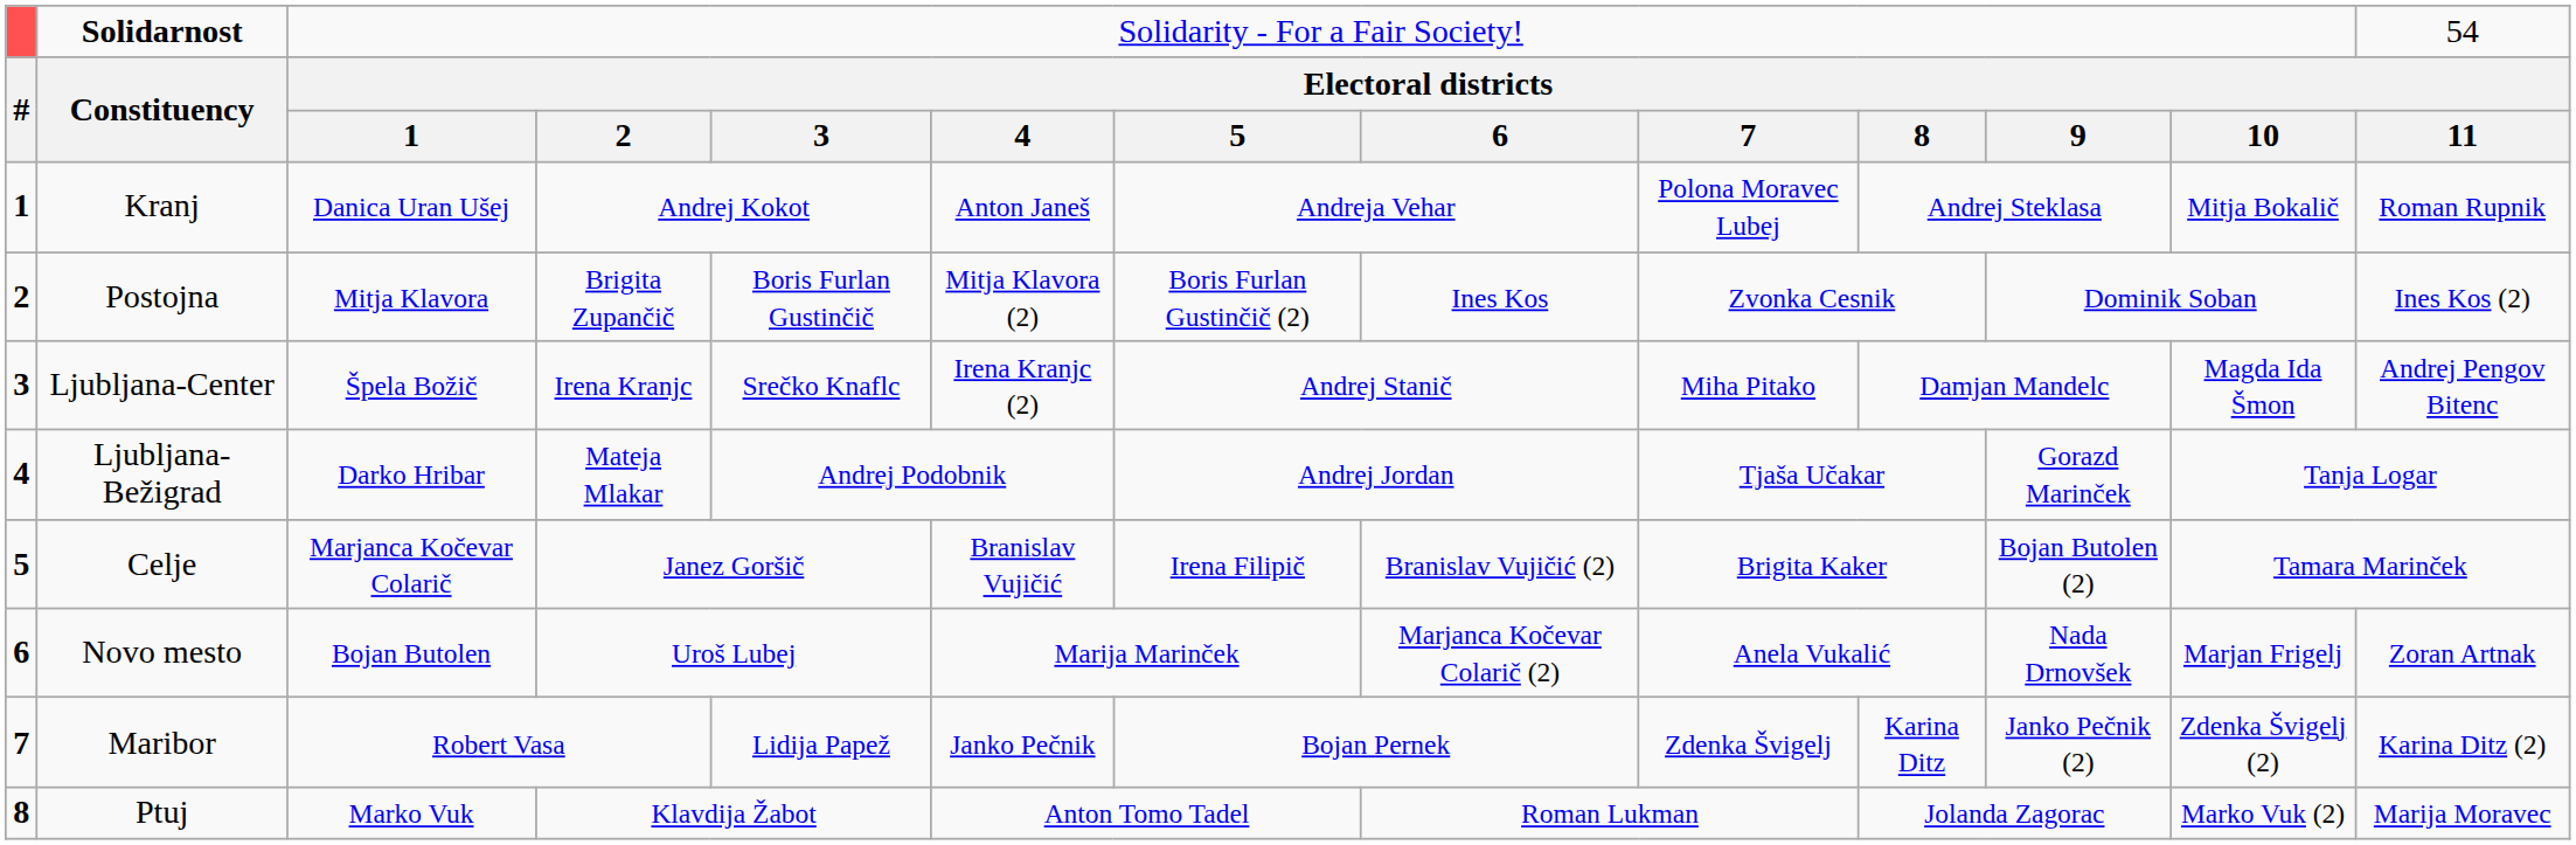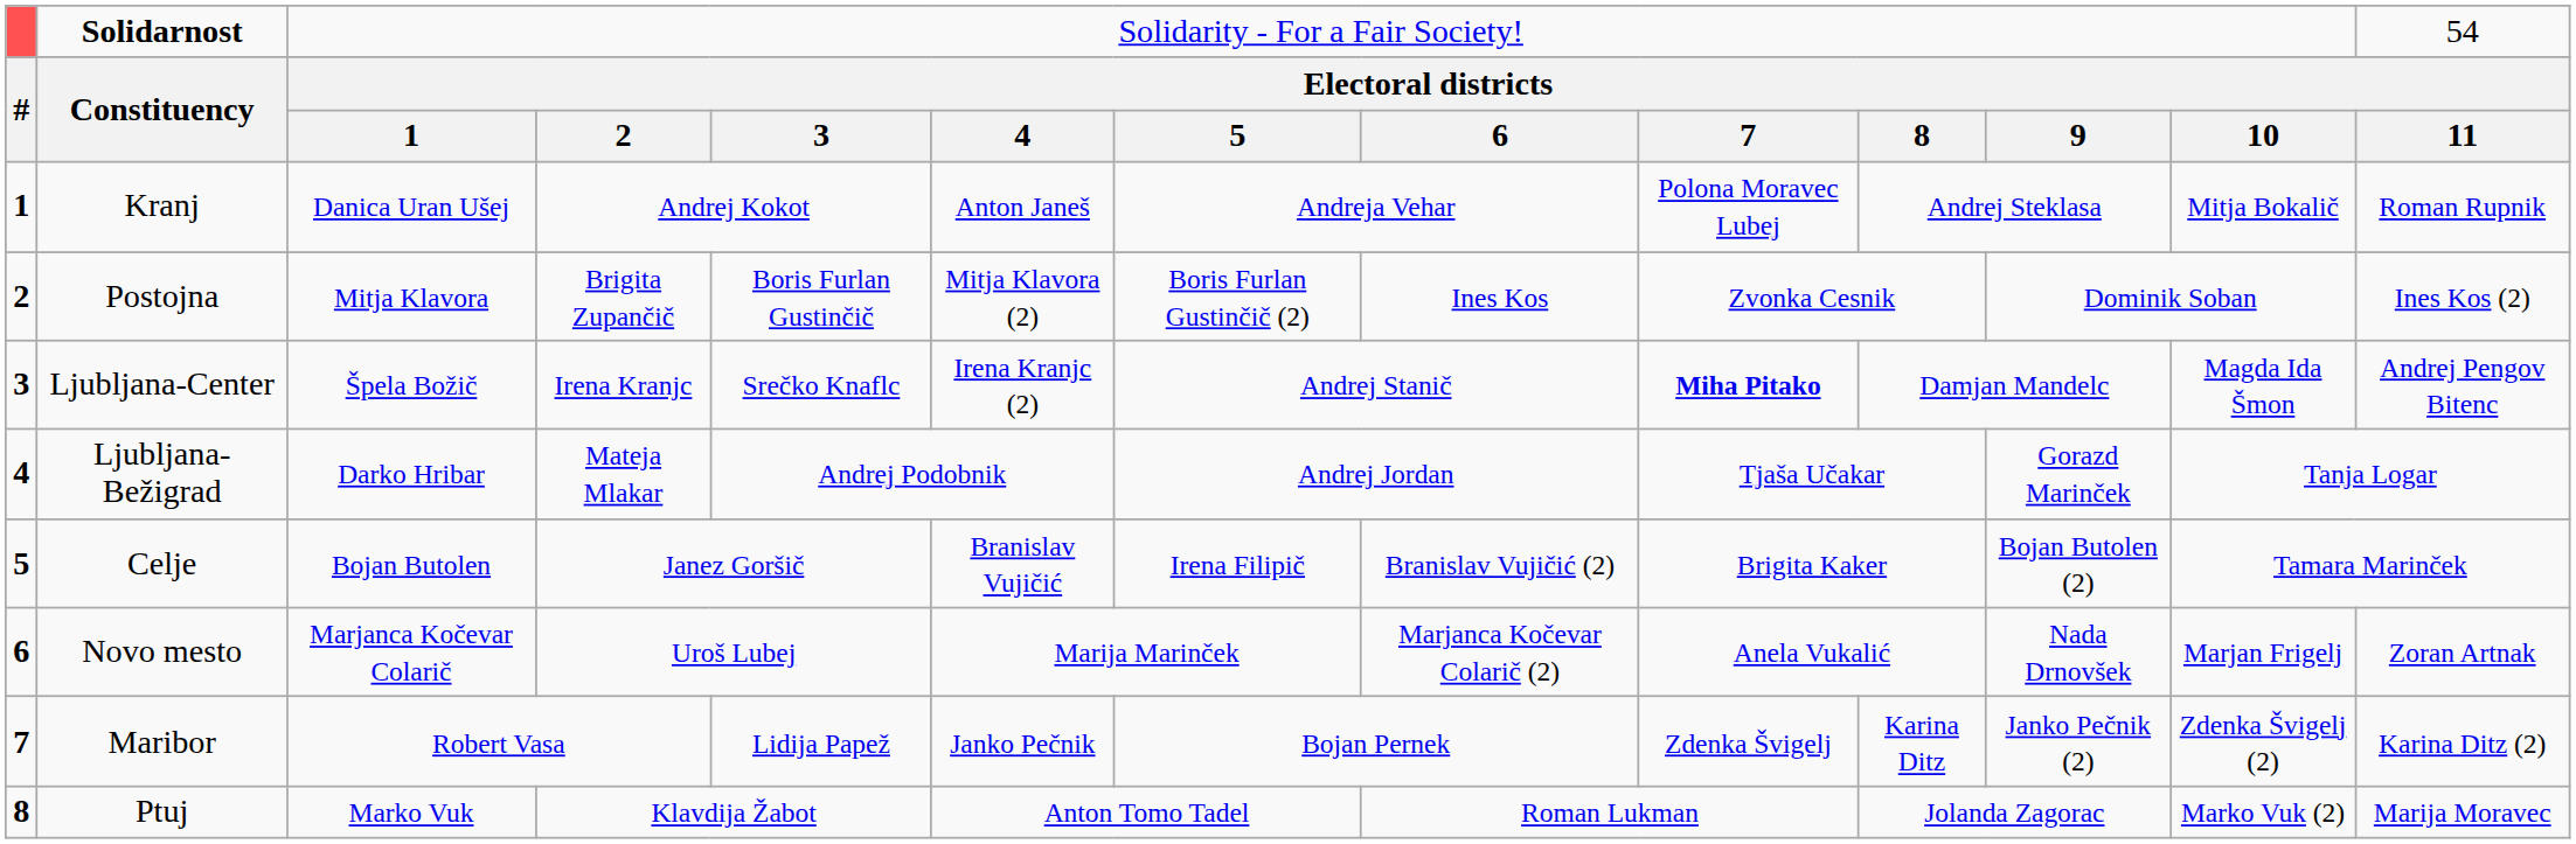 <table class="wikitable" style="text-align: center;">
 <tr>
 <td style="background:#ff5151"></td>
 <td><strong>Solidarnost</strong></td>
 <td colspan="10"><a href='#'>Solidarity - For a Fair Society!</a><br></td>
 <td>54<br></td>
 </tr>
 <tr>
 <th rowspan="2">#</th>
 <th rowspan="2">Constituency</th>
 <th colspan="11">Electoral districts</th>
 </tr>
 <tr>
 <th>1</th>
 <th>2</th>
 <th>3</th>
 <th>4</th>
 <th>5</th>
 <th>6</th>
 <th>7</th>
 <th>8</th>
 <th>9</th>
 <th>10</th>
 <th>11</th>
 </tr>
 <tr>
 <td style="text-align:center;"><strong>1</strong></td>
 <td>Kranj</td>
 <td><a href='#'><small>Danica Uran Ušej</small></a></td>
 <td colspan="2"><a href='#'><small>Andrej Kokot</small></a></td>
 <td><a href='#'><small>Anton Janeš</small></a></td>
 <td colspan="2"><a href='#'><small>Andreja Vehar</small></a></td>
 <td><a href='#'><small>Polona Moravec Lubej</small></a></td>
 <td colspan="2"><a href='#'><small>Andrej Steklasa</small></a></td>
 <td><a href='#'><small>Mitja Bokalič</small></a></td>
 <td><a href='#'><small>Roman Rupnik</small></a></td>
 </tr>
 <tr>
 <td style="text-align:center;"><strong>2</strong></td>
 <td>Postojna</td>
 <td><a href='#'><small>Mitja Klavora</small></a></td>
 <td><a href='#'><small>Brigita Zupančič</small></a></td>
 <td><a href='#'><small>Boris Furlan Gustinčič</small></a></td>
 <td><small><a href='#'>Mitja Klavora</a> (2)</small></td>
 <td><small><a href='#'>Boris Furlan Gustinčič</a> (2)</small></td>
 <td><a href='#'><small>Ines Kos</small></a></td>
 <td colspan="2"><a href='#'><small>Zvonka Cesnik</small></a></td>
 <td colspan="2"><a href='#'><small>Dominik Soban</small></a></td>
 <td><small><a href='#'>Ines Kos</a> (2)</small></td>
 </tr>
 <tr>
 <td style="text-align:center;"><strong>3</strong></td>
 <td>Ljubljana-Center</td>
 <td><a href='#'><small>Špela Božič</small></a></td>
 <td><a href='#'><small>Irena Kranjc</small></a></td>
 <td><a href='#'><small>Srečko Knaflc</small></a></td>
 <td><small><a href='#'>Irena Kranjc</a> (2)</small></td>
 <td colspan="2"><a href='#'><small>Andrej Stanič</small></a></td>
-<td><a href='#'><small>Miha Pitako</small></a></td>
+<td><strong><a href='#'><small>Miha Pitako</small></a></strong></td>
 <td colspan="2"><a href='#'><small>Damjan Mandelc</small></a></td>
 <td><a href='#'><small>Magda Ida Šmon</small></a></td>
 <td><a href='#'><small>Andrej Pengov Bitenc</small></a></td>
 </tr>
 <tr>
 <td style="text-align:center;"><strong>4</strong></td>
 <td>Ljubljana-Bežigrad</td>
 <td><a href='#'><small>Darko Hribar</small></a></td>
 <td><a href='#'><small>Mateja Mlakar</small></a></td>
 <td colspan="2"><a href='#'><small>Andrej Podobnik</small></a></td>
 <td colspan="2"><a href='#'><small>Andrej Jordan</small></a></td>
 <td colspan="2"><a href='#'><small>Tjaša Učakar</small></a></td>
 <td><a href='#'><small>Gorazd Marinček</small></a></td>
 <td colspan="2"><a href='#'><small>Tanja Logar</small></a></td>
 </tr>
 <tr>
 <td style="text-align:center;"><strong>5</strong></td>
 <td>Celje</td>
-<td><a href='#'><small>Marjanca Kočevar Colarič</small></a></td>
+<td><a href='#'><small>Bojan Butolen</small></a></td>
 <td colspan="2"><a href='#'><small>Janez Goršič</small></a></td>
 <td><a href='#'><small>Branislav Vujičić</small></a></td>
 <td><a href='#'><small>Irena Filipič</small></a></td>
 <td><small><a href='#'>Branislav Vujičić</a> (2)</small></td>
 <td colspan="2"><a href='#'><small>Brigita Kaker</small></a></td>
 <td><small><a href='#'>Bojan Butolen</a> (2)</small></td>
 <td colspan="2"><a href='#'><small>Tamara Marinček</small></a></td>
 </tr>
 <tr>
 <td style="text-align:center;"><strong>6</strong></td>
 <td>Novo mesto</td>
-<td><a href='#'><small>Bojan Butolen</small></a></td>
+<td><a href='#'><small>Marjanca Kočevar Colarič</small></a></td>
 <td colspan="2"><a href='#'><small>Uroš Lubej</small></a></td>
 <td colspan="2"><a href='#'><small>Marija Marinček</small></a></td>
 <td><small><a href='#'>Marjanca Kočevar Colarič</a> (2)</small></td>
 <td colspan="2"><a href='#'><small>Anela Vukalić</small></a></td>
 <td><a href='#'><small>Nada Drnovšek</small></a></td>
 <td><a href='#'><small>Marjan Frigelj</small></a></td>
 <td><a href='#'><small>Zoran Artnak</small></a></td>
 </tr>
 <tr>
 <td style="text-align:center;"><strong>7</strong></td>
 <td>Maribor</td>
 <td colspan="2"><a href='#'><small>Robert Vasa</small></a></td>
 <td><a href='#'><small>Lidija Papež</small></a></td>
 <td><a href='#'><small>Janko Pečnik</small></a></td>
 <td colspan="2"><a href='#'><small>Bojan Pernek</small></a></td>
 <td><a href='#'><small>Zdenka Švigelj</small></a></td>
 <td><a href='#'><small>Karina Ditz</small></a></td>
 <td><small><a href='#'>Janko Pečnik</a> (2)</small></td>
 <td><small><a href='#'>Zdenka Švigelj</a> (2)</small></td>
 <td><small><a href='#'>Karina Ditz</a> (2)</small></td>
 </tr>
 <tr>
 <td style="text-align:center;"><strong>8</strong></td>
 <td>Ptuj</td>
 <td><a href='#'><small>Marko Vuk</small></a></td>
 <td colspan="2"><a href='#'><small>Klavdija Žabot</small></a></td>
 <td colspan="2"><a href='#'><small>Anton Tomo Tadel</small></a></td>
 <td colspan="2"><a href='#'><small>Roman Lukman</small></a></td>
 <td colspan="2"><a href='#'><small>Jolanda Zagorac</small></a></td>
 <td><small><a href='#'>Marko Vuk</a> (2)</small></td>
 <td><a href='#'><small>Marija Moravec</small></a></td>
 </tr>
 </table>
